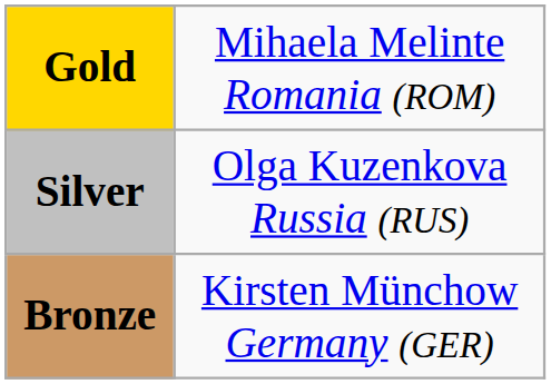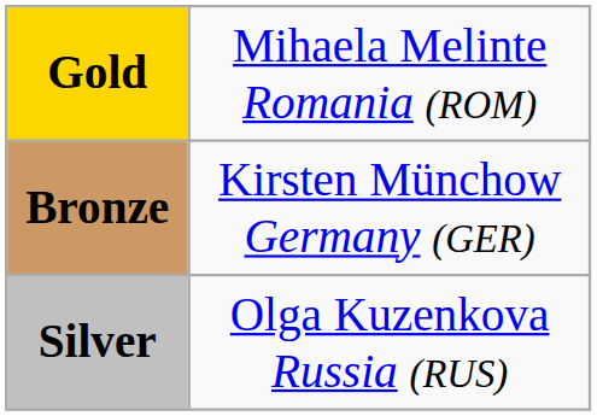 <table class="wikitable" style=" text-align:center; font-size:110%;" width="35%">
 <tr>
 <td bgcolor="gold"><strong>Gold</strong></td>
 <td> <a href='#'>Mihaela Melinte</a><br><em><a href='#'>Romania</a> <small>(ROM)</small></em></td>
 </tr>
 <tr>
+<td bgcolor="CC9966"><strong>Bronze</strong></td>
+<td> <a href='#'>Kirsten Münchow</a><br><em><a href='#'>Germany</a> <small>(GER)</small></em></td>
+</tr>
+<tr>
 <td bgcolor="silver"><strong>Silver</strong></td>
 <td> <a href='#'>Olga Kuzenkova</a><br><em><a href='#'>Russia</a> <small>(RUS)</small></em></td>
 </tr>
-<tr>
-<td bgcolor="CC9966"><strong>Bronze</strong></td>
-<td> <a href='#'>Kirsten Münchow</a><br><em><a href='#'>Germany</a> <small>(GER)</small></em></td>
-</tr>
 </table>
